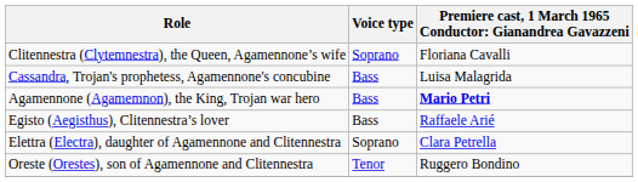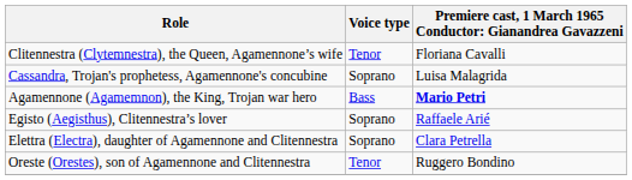 <table class="wikitable">
 <tr>
 <th>Role</th>
 <th>Voice type</th>
 <th>Premiere cast, 1 March 1965<br>Conductor: Gianandrea Gavazzeni</th>
 </tr>
 <tr>
 <td>Clitennestra (<a href='#'>Clytemnestra</a>), the Queen, Agamennone’s wife</td>
-<td><a href='#'>Soprano</a></td>
+<td><a href='#'>Tenor</a></td>
 <td>Floriana Cavalli</td>
 </tr>
 <tr>
 <td><a href='#'>Cassandra</a>, Trojan's prophetess, Agamennone's concubine</td>
-<td><a href='#'>Bass</a></td>
+<td>Soprano</td>
 <td>Luisa Malagrida</td>
 </tr>
 <tr>
 <td>Agamennone (<a href='#'>Agamemnon</a>), the King, Trojan war hero</td>
 <td><a href='#'>Bass</a></td>
 <td><strong><a href='#'>Mario Petri</a></strong></td>
 </tr>
 <tr>
 <td>Egisto (<a href='#'>Aegisthus</a>), Clitennestra’s lover</td>
-<td>Bass</td>
+<td>Soprano</td>
 <td><a href='#'>Raffaele Arié</a></td>
 </tr>
 <tr>
 <td>Elettra (<a href='#'>Electra</a>), daughter of Agamennone and Clitennestra</td>
 <td>Soprano</td>
 <td><a href='#'>Clara Petrella</a></td>
 </tr>
 <tr>
 <td>Oreste (<a href='#'>Orestes</a>), son of Agamennone and Clitennestra</td>
 <td><a href='#'>Tenor</a></td>
 <td>Ruggero Bondino</td>
 </tr>
 <tr>
 </tr>
 </table>
